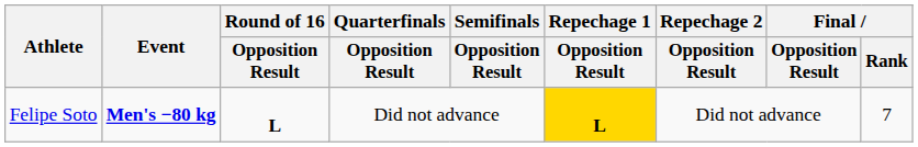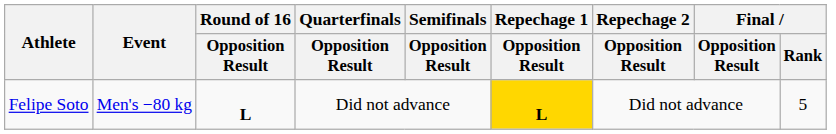 <table class="wikitable" style="font-size:90%;">
 <tr>
 <th rowspan=2>Athlete</th>
 <th rowspan=2>Event</th>
 <th>Round of 16</th>
 <th>Quarterfinals</th>
 <th>Semifinals</th>
 <th>Repechage 1</th>
 <th>Repechage 2</th>
 <th colspan=2>Final / </th>
 </tr>
 <tr style="font-size:95%">
 <th>Opposition<br>Result</th>
 <th>Opposition<br>Result</th>
 <th>Opposition<br>Result</th>
 <th>Opposition<br>Result</th>
 <th>Opposition<br>Result</th>
 <th>Opposition<br>Result</th>
 <th>Rank</th>
 </tr>
 <tr align=center>
 <td align=left><a href='#'>Felipe Soto</a></td>
-<td align=left><strong><a href='#'>Men's −80 kg</a></strong></td>
+<td align=left><a href='#'>Men's −80 kg</a></td>
 <td><br><strong>L</strong> </td>
 <td colspan=2>Did not advance</td>
 <td style="background: gold;"><br><strong>L</strong> </td>
 <td colspan=2>Did not advance</td>
-<td>7</td>
+<td>5</td>
 </tr>
 </table>
